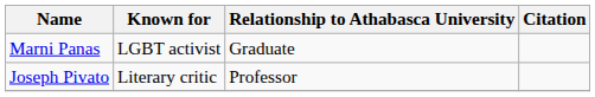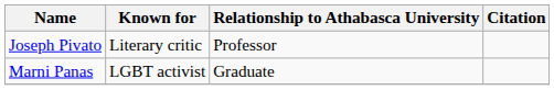 <table class="wikitable">
 <tr>
 <th>Name</th>
 <th>Known for</th>
 <th>Relationship to Athabasca University</th>
 <th>Citation</th>
 </tr>
 <tr>
+<td><a href='#'>Joseph Pivato</a></td>
+<td>Literary critic</td>
+<td>Professor</td>
+<td></td>
+</tr>
+<tr>
 <td><a href='#'>Marni Panas</a></td>
 <td>LGBT activist</td>
 <td>Graduate</td>
 <td></td>
 </tr>
 <tr>
-<td><a href='#'>Joseph Pivato</a></td>
-<td>Literary critic</td>
-<td>Professor</td>
-<td></td>
-</tr>
-<tr>
 </tr>
 </table>
